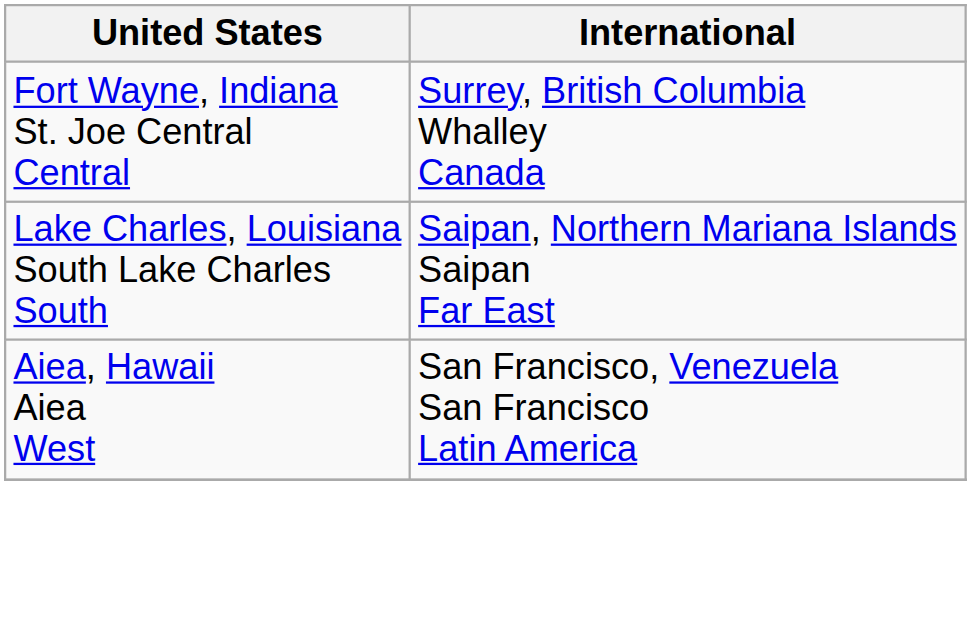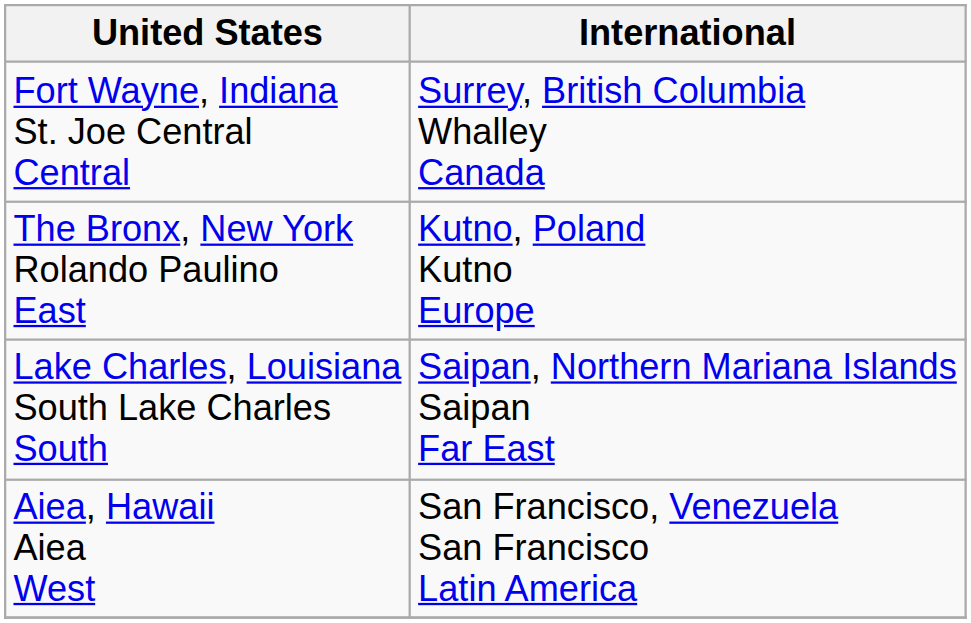 <table class="wikitable">
 <tr>
 <th>United States</th>
 <th>International</th>
 </tr>
 <tr>
 <td> <a href='#'>Fort Wayne</a>, <a href='#'>Indiana</a><br> St. Joe Central<br><a href='#'>Central</a></td>
 <td> <a href='#'>Surrey</a>, <a href='#'>British Columbia</a><br> Whalley<br><a href='#'>Canada</a></td>
+</tr>
+<tr>
+<td> <a href='#'>The Bronx</a>, <a href='#'>New York</a><br> Rolando Paulino <br><a href='#'>East</a></td>
+<td> <a href='#'>Kutno</a>, <a href='#'>Poland</a><br>Kutno<br><a href='#'>Europe</a></td>
 </tr>
 <tr>
 <td> <a href='#'>Lake Charles</a>, <a href='#'>Louisiana</a><br>South Lake Charles<br><a href='#'>South</a></td>
 <td> <a href='#'>Saipan</a>, <a href='#'>Northern Mariana Islands</a><br>Saipan<br><a href='#'>Far East</a></td>
 </tr>
 <tr>
 <td> <a href='#'>Aiea</a>, <a href='#'>Hawaii</a><br>Aiea<br><a href='#'>West</a></td>
 <td> San Francisco, <a href='#'>Venezuela</a><br>San Francisco<br><a href='#'>Latin America</a></td>
 </tr>
 <tr>
 </tr>
 </table>
